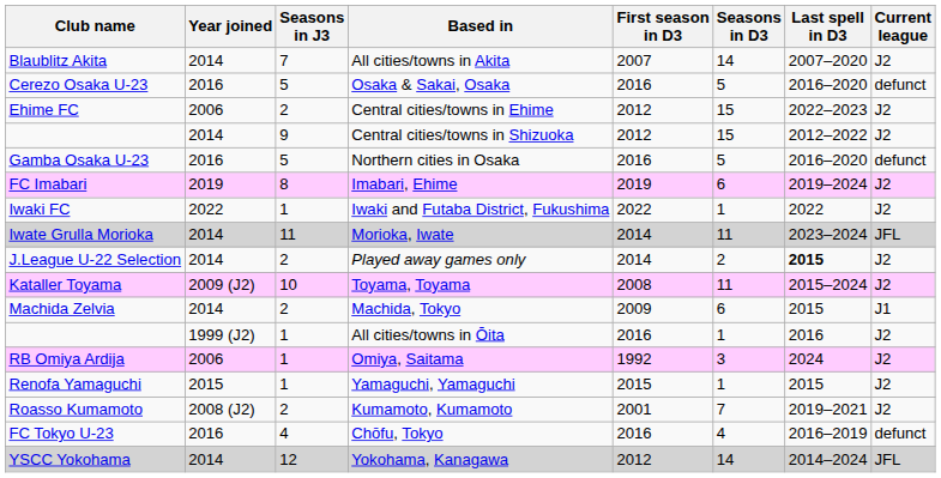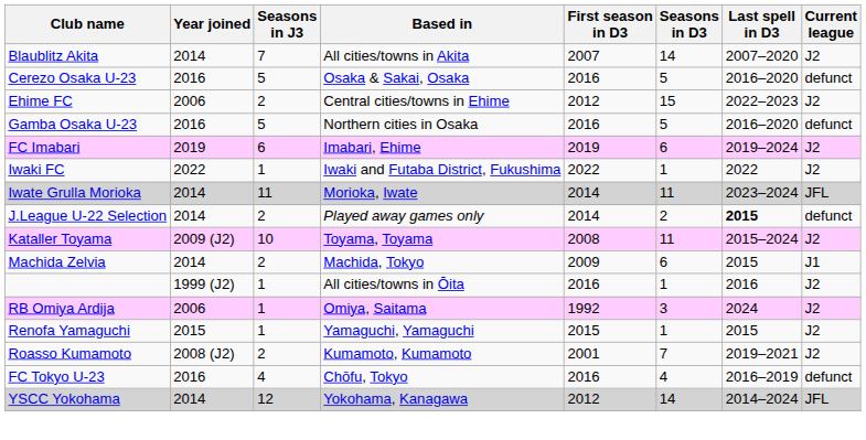 <table class="wikitable sortable">
 <tr>
 <th>Club name</th>
 <th>Year joined</th>
 <th>Seasons<br>in J3</th>
 <th>Based in</th>
 <th>First season<br>in D3</th>
 <th>Seasons<br>in D3</th>
 <th>Last spell<br>in D3</th>
 <th>Current<br>league</th>
 </tr>
 <tr>
 <td><a href='#'>Blaublitz Akita</a></td>
 <td>2014</td>
 <td>7</td>
 <td>All cities/towns in <a href='#'>Akita</a></td>
 <td>2007</td>
 <td>14</td>
 <td>2007–2020</td>
 <td>J2</td>
 </tr>
 <tr>
 <td><a href='#'>Cerezo Osaka U-23</a></td>
 <td>2016</td>
 <td>5</td>
 <td><a href='#'>Osaka</a> & <a href='#'>Sakai</a>, <a href='#'>Osaka</a></td>
 <td>2016</td>
 <td>5</td>
 <td>2016–2020</td>
 <td>defunct</td>
 </tr>
 <tr>
 <td><a href='#'>Ehime FC</a></td>
 <td>2006</td>
 <td>2</td>
 <td>Central cities/towns in <a href='#'>Ehime</a></td>
 <td>2012</td>
 <td>15</td>
 <td>2022–2023</td>
 <td>J2</td>
 </tr>
 <tr>
-<td></td>
-<td>2014</td>
-<td>9</td>
-<td>Central cities/towns in <a href='#'>Shizuoka</a></td>
-<td>2012</td>
-<td>15</td>
-<td>2012–2022</td>
-<td>J2</td>
-</tr>
-<tr>
 <td><a href='#'>Gamba Osaka U-23</a></td>
 <td>2016</td>
 <td>5</td>
 <td>Northern cities in Osaka</td>
 <td>2016</td>
 <td>5</td>
 <td>2016–2020</td>
 <td>defunct</td>
 </tr>
 <tr bgcolor="ffccff">
 <td><a href='#'>FC Imabari</a></td>
 <td>2019</td>
-<td>8</td>
+<td>6</td>
 <td><a href='#'>Imabari</a>, <a href='#'>Ehime</a></td>
 <td>2019</td>
 <td>6</td>
 <td>2019–2024</td>
 <td>J2</td>
 </tr>
 <tr>
 <td><a href='#'>Iwaki FC</a></td>
 <td>2022</td>
 <td>1</td>
 <td><a href='#'>Iwaki</a> and <a href='#'>Futaba District</a>, <a href='#'>Fukushima</a></td>
 <td>2022</td>
 <td>1</td>
 <td>2022</td>
 <td>J2</td>
 </tr>
 <tr bgcolor="D3D3D3">
 <td><a href='#'>Iwate Grulla Morioka</a></td>
 <td>2014</td>
 <td>11</td>
 <td><a href='#'>Morioka</a>, <a href='#'>Iwate</a></td>
 <td>2014</td>
 <td>11</td>
 <td>2023–2024</td>
 <td>JFL</td>
 </tr>
 <tr>
 <td><a href='#'>J.League U-22 Selection</a></td>
 <td>2014</td>
 <td>2</td>
 <td><em>Played away games only</em></td>
 <td>2014</td>
 <td>2</td>
 <td><strong>2015</strong></td>
-<td>J2</td>
+<td>defunct</td>
 </tr>
 <tr bgcolor="ffccff">
 <td><a href='#'>Kataller Toyama</a></td>
 <td>2009 (J2)</td>
 <td>10</td>
 <td><a href='#'>Toyama</a>, <a href='#'>Toyama</a></td>
 <td>2008</td>
 <td>11</td>
 <td>2015–2024</td>
 <td>J2</td>
 </tr>
 <tr>
 <td><a href='#'>Machida Zelvia</a></td>
 <td>2014</td>
 <td>2</td>
 <td><a href='#'>Machida</a>, <a href='#'>Tokyo</a></td>
 <td>2009</td>
 <td>6</td>
 <td>2015</td>
 <td>J1</td>
 </tr>
 <tr>
 <td></td>
 <td>1999 (J2)</td>
 <td>1</td>
 <td>All cities/towns in <a href='#'>Ōita</a></td>
 <td>2016</td>
 <td>1</td>
 <td>2016</td>
 <td>J2</td>
 </tr>
 <tr bgcolor="ffccff">
 <td><a href='#'>RB Omiya Ardija</a></td>
 <td>2006</td>
 <td>1</td>
 <td><a href='#'>Omiya</a>, <a href='#'>Saitama</a></td>
 <td>1992</td>
 <td>3</td>
 <td>2024</td>
 <td>J2</td>
 </tr>
 <tr>
 <td><a href='#'>Renofa Yamaguchi</a></td>
 <td>2015</td>
 <td>1</td>
 <td><a href='#'>Yamaguchi</a>, <a href='#'>Yamaguchi</a></td>
 <td>2015</td>
 <td>1</td>
 <td>2015</td>
 <td>J2</td>
 </tr>
 <tr>
 <td><a href='#'>Roasso Kumamoto</a></td>
 <td>2008 (J2)</td>
 <td>2</td>
 <td><a href='#'>Kumamoto</a>, <a href='#'>Kumamoto</a></td>
 <td>2001</td>
 <td>7</td>
 <td>2019–2021</td>
 <td>J2</td>
 </tr>
 <tr>
 <td><a href='#'>FC Tokyo U-23</a></td>
 <td>2016</td>
 <td>4</td>
 <td><a href='#'>Chōfu</a>, <a href='#'>Tokyo</a></td>
 <td>2016</td>
 <td>4</td>
 <td>2016–2019</td>
 <td>defunct</td>
 </tr>
 <tr bgcolor="D3D3D3">
 <td><a href='#'>YSCC Yokohama</a></td>
 <td>2014</td>
 <td>12</td>
 <td><a href='#'>Yokohama</a>, <a href='#'>Kanagawa</a></td>
 <td>2012</td>
 <td>14</td>
 <td>2014–2024</td>
 <td>JFL</td>
 </tr>
 </table>
